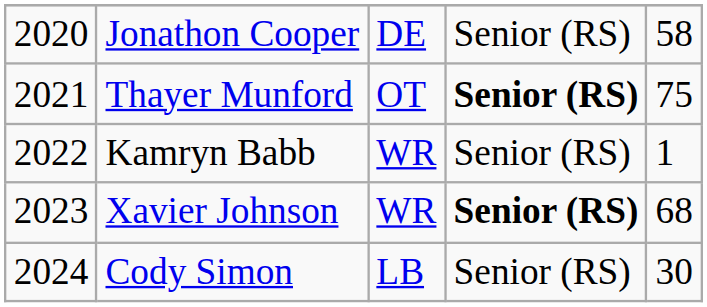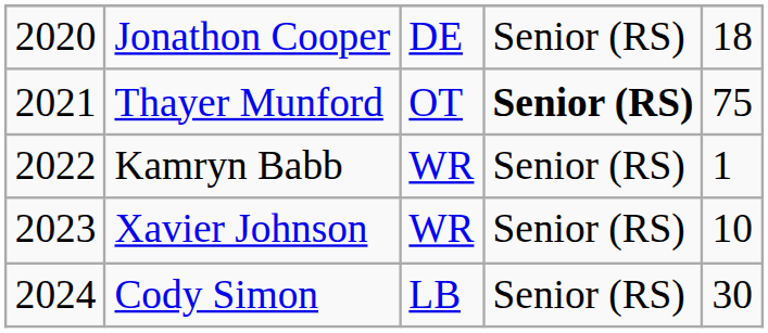 <table class="wikitable">
 <tr>
 </tr>
 <tr>
 <td>2020</td>
 <td><a href='#'>Jonathon Cooper</a></td>
 <td><a href='#'>DE</a></td>
 <td>Senior (RS)</td>
-<td>58</td>
+<td>18</td>
 </tr>
 <tr>
 <td>2021</td>
 <td><a href='#'>Thayer Munford</a></td>
 <td><a href='#'>OT</a></td>
 <td><strong>Senior (RS)</strong></td>
 <td>75</td>
 </tr>
 <tr>
 <td>2022</td>
 <td>Kamryn Babb</td>
 <td><a href='#'>WR</a></td>
 <td>Senior (RS)</td>
 <td>1</td>
 </tr>
 <tr>
 <td>2023</td>
 <td><a href='#'>Xavier Johnson</a></td>
 <td><a href='#'>WR</a></td>
-<td><strong>Senior (RS)</strong></td>
-<td>68</td>
+<td>Senior (RS)</td>
+<td>10</td>
 </tr>
 <tr>
 <td>2024</td>
 <td><a href='#'>Cody Simon</a></td>
 <td><a href='#'>LB</a></td>
 <td>Senior (RS)</td>
 <td>30</td>
 </tr>
 </table>
